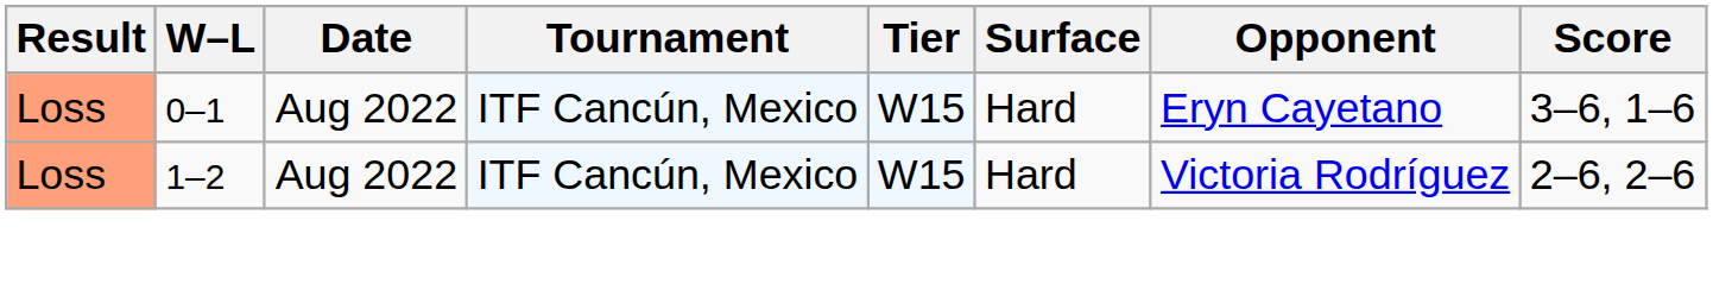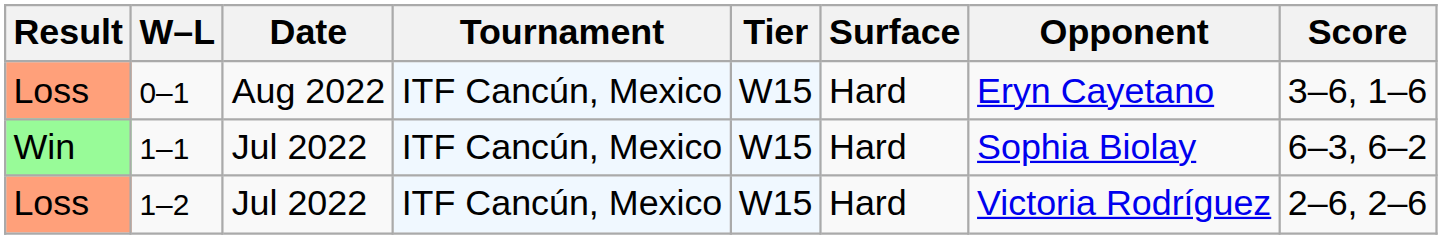 <table class="sortable wikitable">
 <tr>
 <th>Result</th>
 <th class="unsortable">W–L</th>
 <th>Date</th>
 <th>Tournament</th>
 <th>Tier</th>
 <th>Surface</th>
 <th>Opponent</th>
 <th class="unsortable">Score</th>
 </tr>
 <tr>
 <td bgcolor=FFA07A>Loss</td>
 <td><small>0–1</small></td>
 <td>Aug 2022</td>
 <td style="background:#f0f8ff;">ITF Cancún, Mexico</td>
 <td style="background:#f0f8ff;">W15</td>
 <td>Hard</td>
 <td> <a href='#'>Eryn Cayetano</a></td>
 <td>3–6, 1–6</td>
 </tr>
 <tr>
+<td bgcolor=98FB98>Win</td>
+<td><small>1–1</small></td>
+<td>Jul 2022</td>
+<td style="background:#f0f8ff;">ITF Cancún, Mexico</td>
+<td style="background:#f0f8ff;">W15</td>
+<td>Hard</td>
+<td> <a href='#'>Sophia Biolay</a></td>
+<td>6–3, 6–2</td>
+</tr>
+<tr>
 <td bgcolor=FFA07A>Loss</td>
 <td><small>1–2</small></td>
-<td>Aug 2022</td>
+<td>Jul 2022</td>
 <td style="background:#f0f8ff;">ITF Cancún, Mexico</td>
 <td style="background:#f0f8ff;">W15</td>
 <td>Hard</td>
 <td> <a href='#'>Victoria Rodríguez</a></td>
 <td>2–6, 2–6</td>
 </tr>
 </table>
